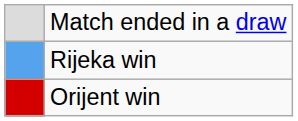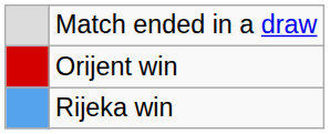 <table class="wikitable">
 <tr>
 <th style="width:20px; background:#dcdcdc;">  </th>
 <td>Match ended in a <a href='#'>draw</a></td>
 </tr>
 <tr>
+<td style="background:#d40000;"></td>
+<td>Orijent win</td>
+</tr>
+<tr>
 <td style="background:#54a3ec;"></td>
 <td>Rijeka win</td>
 </tr>
-<tr>
-<td style="background:#d40000;"></td>
-<td>Orijent win</td>
-</tr>
 </table>
